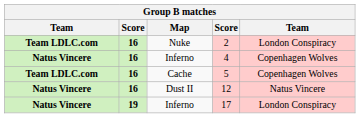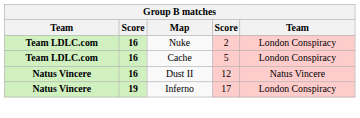 <table class="wikitable" style="text-align: center;">
 <tr>
 <th colspan=5>Group B matches</th>
 </tr>
 <tr>
 <th width="181px">Team</th>
 <th width="20px">Score</th>
 <th width="100px">Map</th>
 <th width="20px">Score</th>
 <th width="181px">Team</th>
 </tr>
 <tr>
 <td style="background: #D0F0C0;"><strong>Team LDLC.com</strong></td>
 <td style="background: #D0F0C0;"><strong>16</strong></td>
 <td>Nuke</td>
 <td style="background: #FFCCCC;">2</td>
 <td style="background: #FFCCCC;">London Conspiracy</td>
 </tr>
 <tr>
-<td style="background: #D0F0C0;"><strong>Natus Vincere</strong></td>
-<td style="background: #D0F0C0;"><strong>16</strong></td>
-<td>Inferno</td>
-<td style="background: #FFCCCC;">4</td>
-<td style="background: #FFCCCC;">Copenhagen Wolves</td>
-</tr>
-<tr>
 <td style="background: #D0F0C0;"><strong>Team LDLC.com</strong></td>
 <td style="background: #D0F0C0;"><strong>16</strong></td>
 <td>Cache</td>
 <td style="background: #FFCCCC;">5</td>
-<td style="background: #FFCCCC;">Copenhagen Wolves</td>
+<td style="background: #FFCCCC;">London Conspiracy</td>
 </tr>
 <tr>
 <td style="background: #D0F0C0;"><strong>Natus Vincere</strong></td>
 <td style="background: #D0F0C0;"><strong>16</strong></td>
 <td>Dust II</td>
 <td style="background: #FFCCCC;">12</td>
 <td style="background: #FFCCCC;">Natus Vincere</td>
 </tr>
 <tr>
 <td style="background: #D0F0C0;"><strong>Natus Vincere</strong></td>
 <td style="background: #D0F0C0;"><strong>19</strong></td>
 <td>Inferno</td>
 <td style="background: #FFCCCC;">17</td>
 <td style="background: #FFCCCC;">London Conspiracy</td>
 </tr>
 </table>
